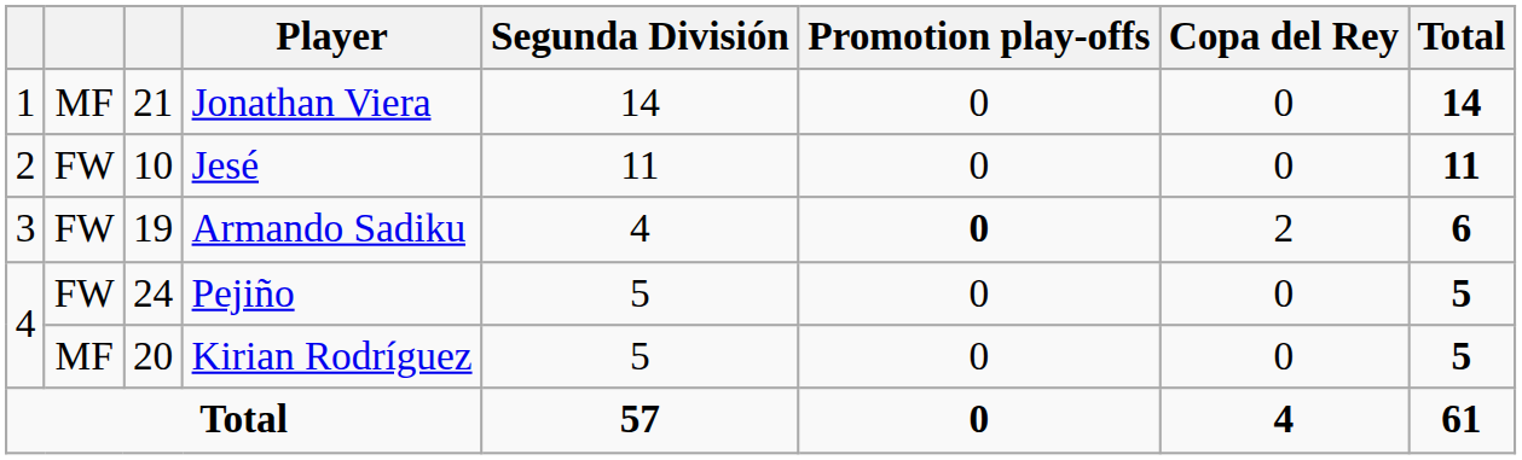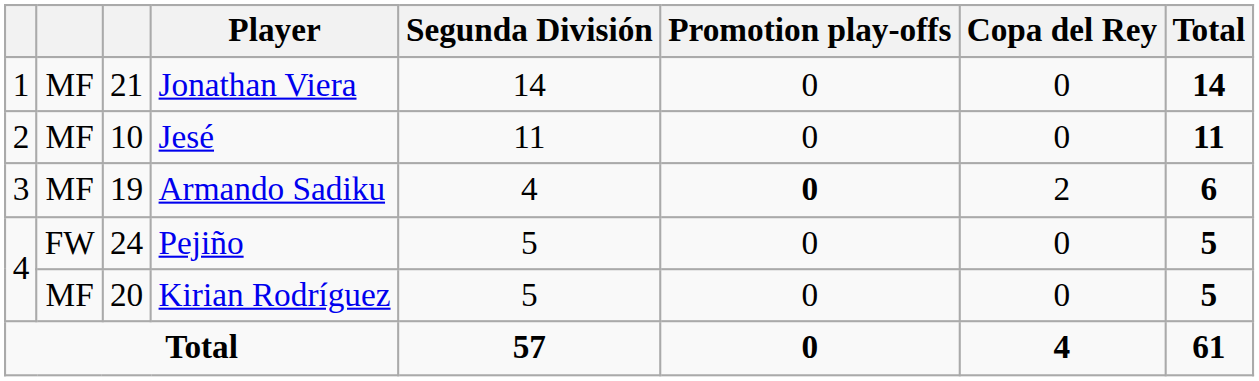 <table class="wikitable sortable" style="text-align:center">
 <tr>
 <th></th>
 <th></th>
 <th></th>
 <th>Player</th>
 <th>Segunda División</th>
 <th>Promotion play-offs</th>
 <th>Copa del Rey</th>
 <th><strong>Total</strong></th>
 </tr>
 <tr>
 <td>1</td>
 <td>MF</td>
 <td>21</td>
 <td style="text-align:left;"> <a href='#'>Jonathan Viera</a></td>
 <td>14</td>
 <td>0</td>
 <td>0</td>
 <td><strong>14</strong></td>
 </tr>
 <tr>
 <td>2</td>
-<td>FW</td>
+<td>MF</td>
 <td>10</td>
 <td style="text-align:left;"> <a href='#'>Jesé</a></td>
 <td>11</td>
 <td>0</td>
 <td>0</td>
 <td><strong>11</strong></td>
 </tr>
 <tr>
 <td>3</td>
-<td>FW</td>
+<td>MF</td>
 <td>19</td>
 <td style="text-align:left;"> <a href='#'>Armando Sadiku</a></td>
 <td>4</td>
 <td><strong>0</strong></td>
 <td>2</td>
 <td><strong>6</strong></td>
 </tr>
 <tr>
 <td rowspan=2>4</td>
 <td>FW</td>
 <td>24</td>
 <td style="text-align:left;"> <a href='#'>Pejiño</a></td>
 <td>5</td>
 <td>0</td>
 <td>0</td>
 <td><strong>5</strong></td>
 </tr>
 <tr>
 <td>MF</td>
 <td>20</td>
 <td style="text-align:left;"> <a href='#'>Kirian Rodríguez</a></td>
 <td>5</td>
 <td>0</td>
 <td>0</td>
 <td><strong>5</strong></td>
 </tr>
 <tr class="sortbottom">
 <td colspan="4"><strong>Total</strong></td>
 <td><strong>57</strong></td>
 <td><strong>0</strong></td>
 <td><strong>4</strong></td>
 <td><strong>61</strong></td>
 </tr>
 </table>
